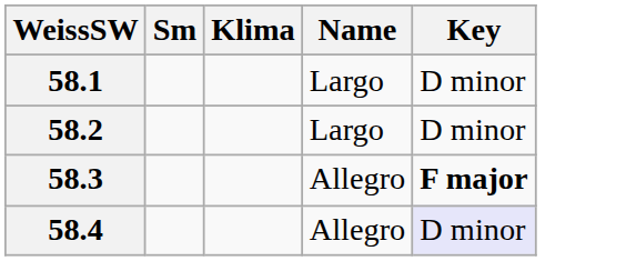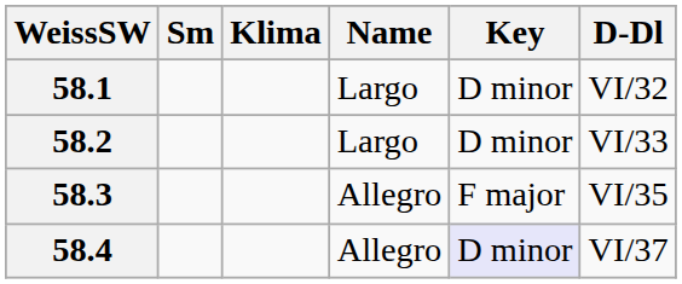 <table border="1" class="wikitable sortable">
 <tr>
 <th data-sort-type="number">WeissSW</th>
 <th>Sm</th>
 <th>Klima</th>
 <th class="unsortable">Name</th>
 <th class="unsortable">Key</th>
+<th>D-Dl</th>
 </tr>
 <tr>
 <th data-sort-value="1">58.1</th>
 <td></td>
 <td></td>
 <td>Largo</td>
 <td>D minor</td>
+<td>VI/32</td>
 </tr>
 <tr>
 <th data-sort-value="2">58.2</th>
 <td></td>
 <td></td>
 <td>Largo</td>
 <td>D minor</td>
+<td>VI/33</td>
 </tr>
 <tr>
 <th data-sort-value="3">58.3</th>
 <td></td>
 <td></td>
 <td>Allegro</td>
-<td><strong>F major</strong></td>
+<td>F major</td>
+<td>VI/35</td>
 </tr>
 <tr>
 <th data-sort-value="4">58.4</th>
 <td></td>
 <td></td>
 <td>Allegro</td>
 <td style="background: lavender;">D minor</td>
+<td>VI/37</td>
 </tr>
 </table>
